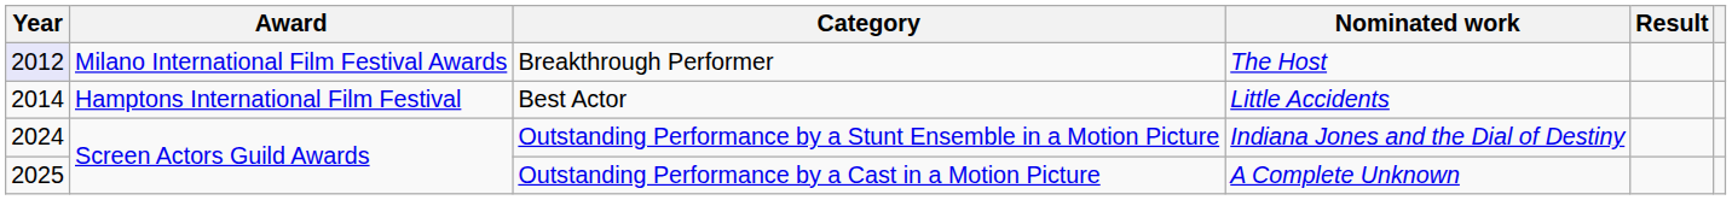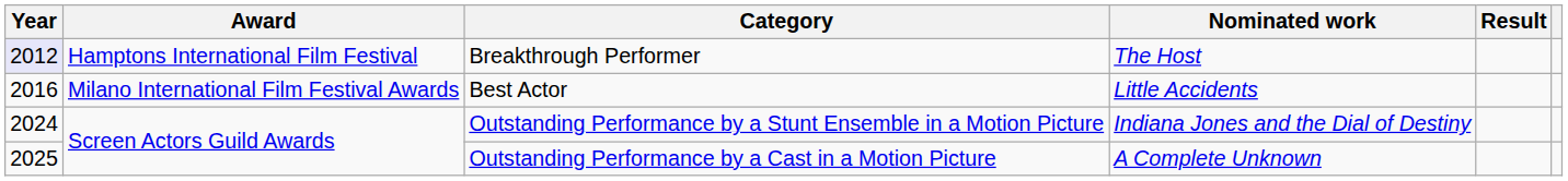 <table class="wikitable sortable">
 <tr>
 <th>Year</th>
 <th>Award</th>
 <th>Category</th>
 <th>Nominated work</th>
 <th>Result</th>
 <th></th>
 </tr>
 <tr>
 <td style="background: lavender;">2012</td>
-<td><a href='#'>Milano International Film Festival Awards</a></td>
+<td><a href='#'>Hamptons International Film Festival</a></td>
 <td>Breakthrough Performer</td>
 <td><em><a href='#'>The Host</a></em></td>
 <td></td>
 <td></td>
 </tr>
 <tr>
-<td>2014</td>
-<td><a href='#'>Hamptons International Film Festival</a></td>
+<td>2016</td>
+<td><a href='#'>Milano International Film Festival Awards</a></td>
 <td>Best Actor</td>
 <td><em><a href='#'>Little Accidents</a></em></td>
 <td></td>
 <td></td>
 </tr>
 <tr>
 <td>2024</td>
 <td rowspan="2"><a href='#'>Screen Actors Guild Awards</a></td>
 <td><a href='#'>Outstanding Performance by a Stunt Ensemble in a Motion Picture</a></td>
 <td><em><a href='#'>Indiana Jones and the Dial of Destiny</a></em></td>
 <td></td>
 <td></td>
 </tr>
 <tr>
 <td>2025</td>
 <td><a href='#'>Outstanding Performance by a Cast in a Motion Picture</a></td>
 <td><em><a href='#'>A Complete Unknown</a></em></td>
 <td></td>
 <td></td>
 </tr>
 </table>
